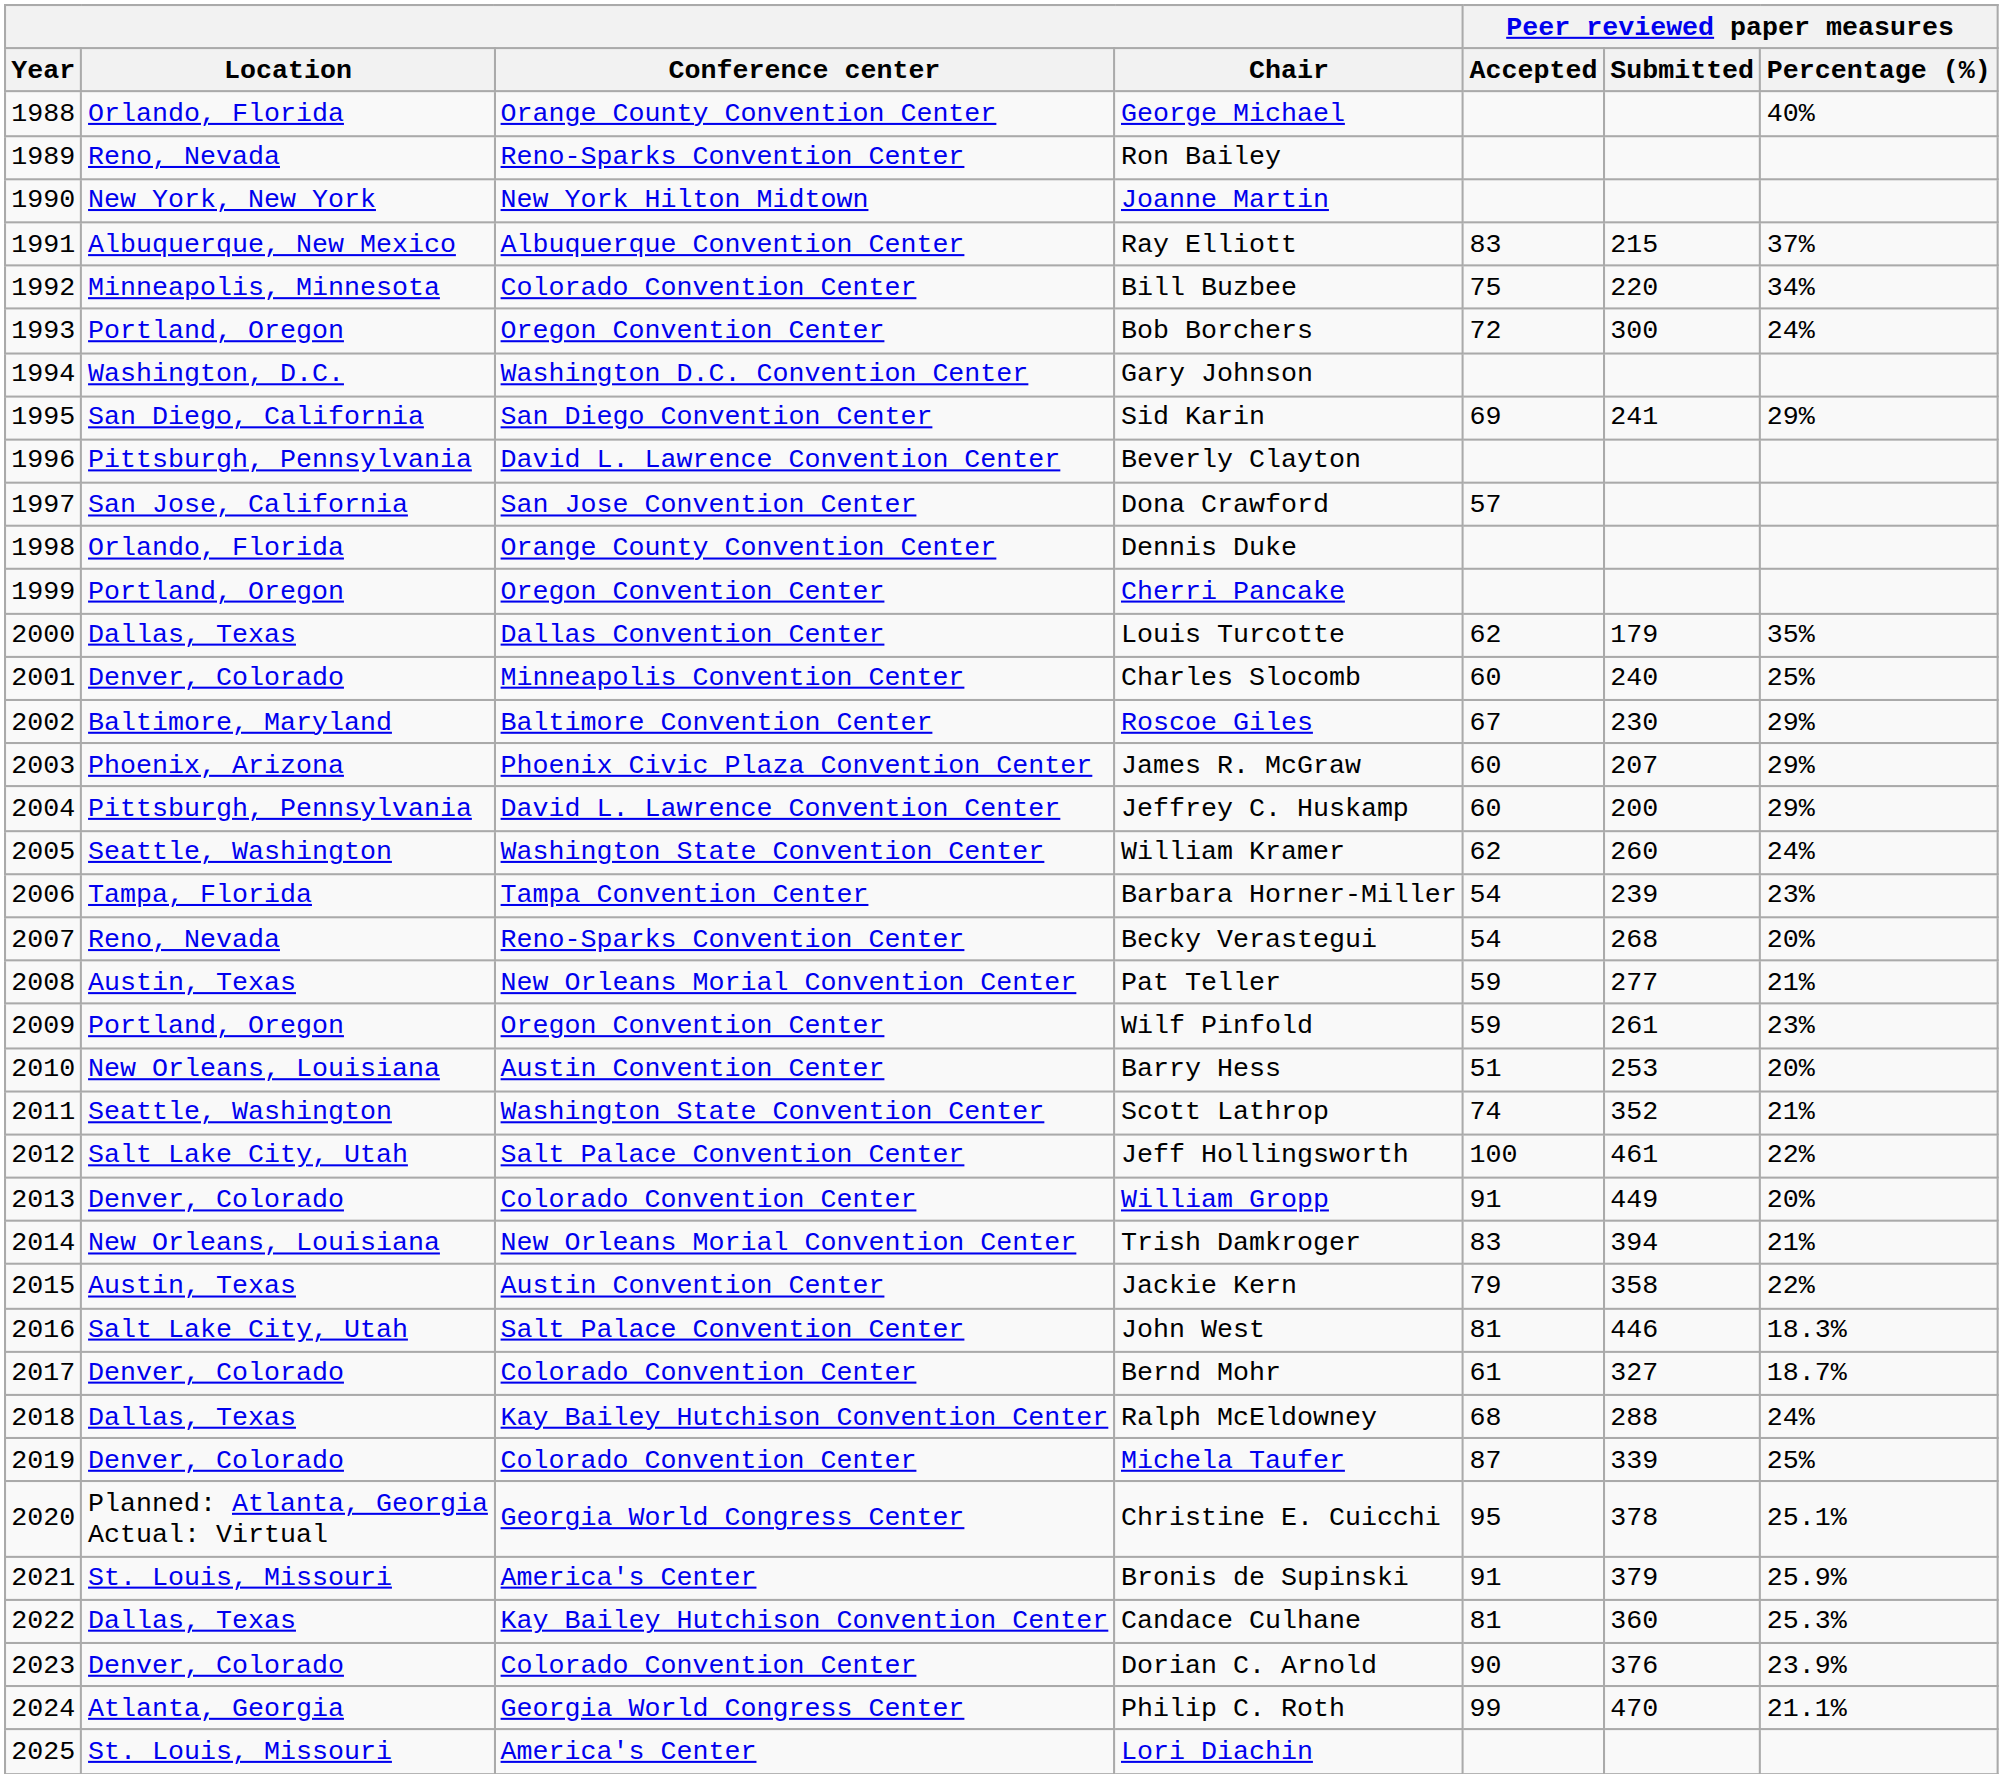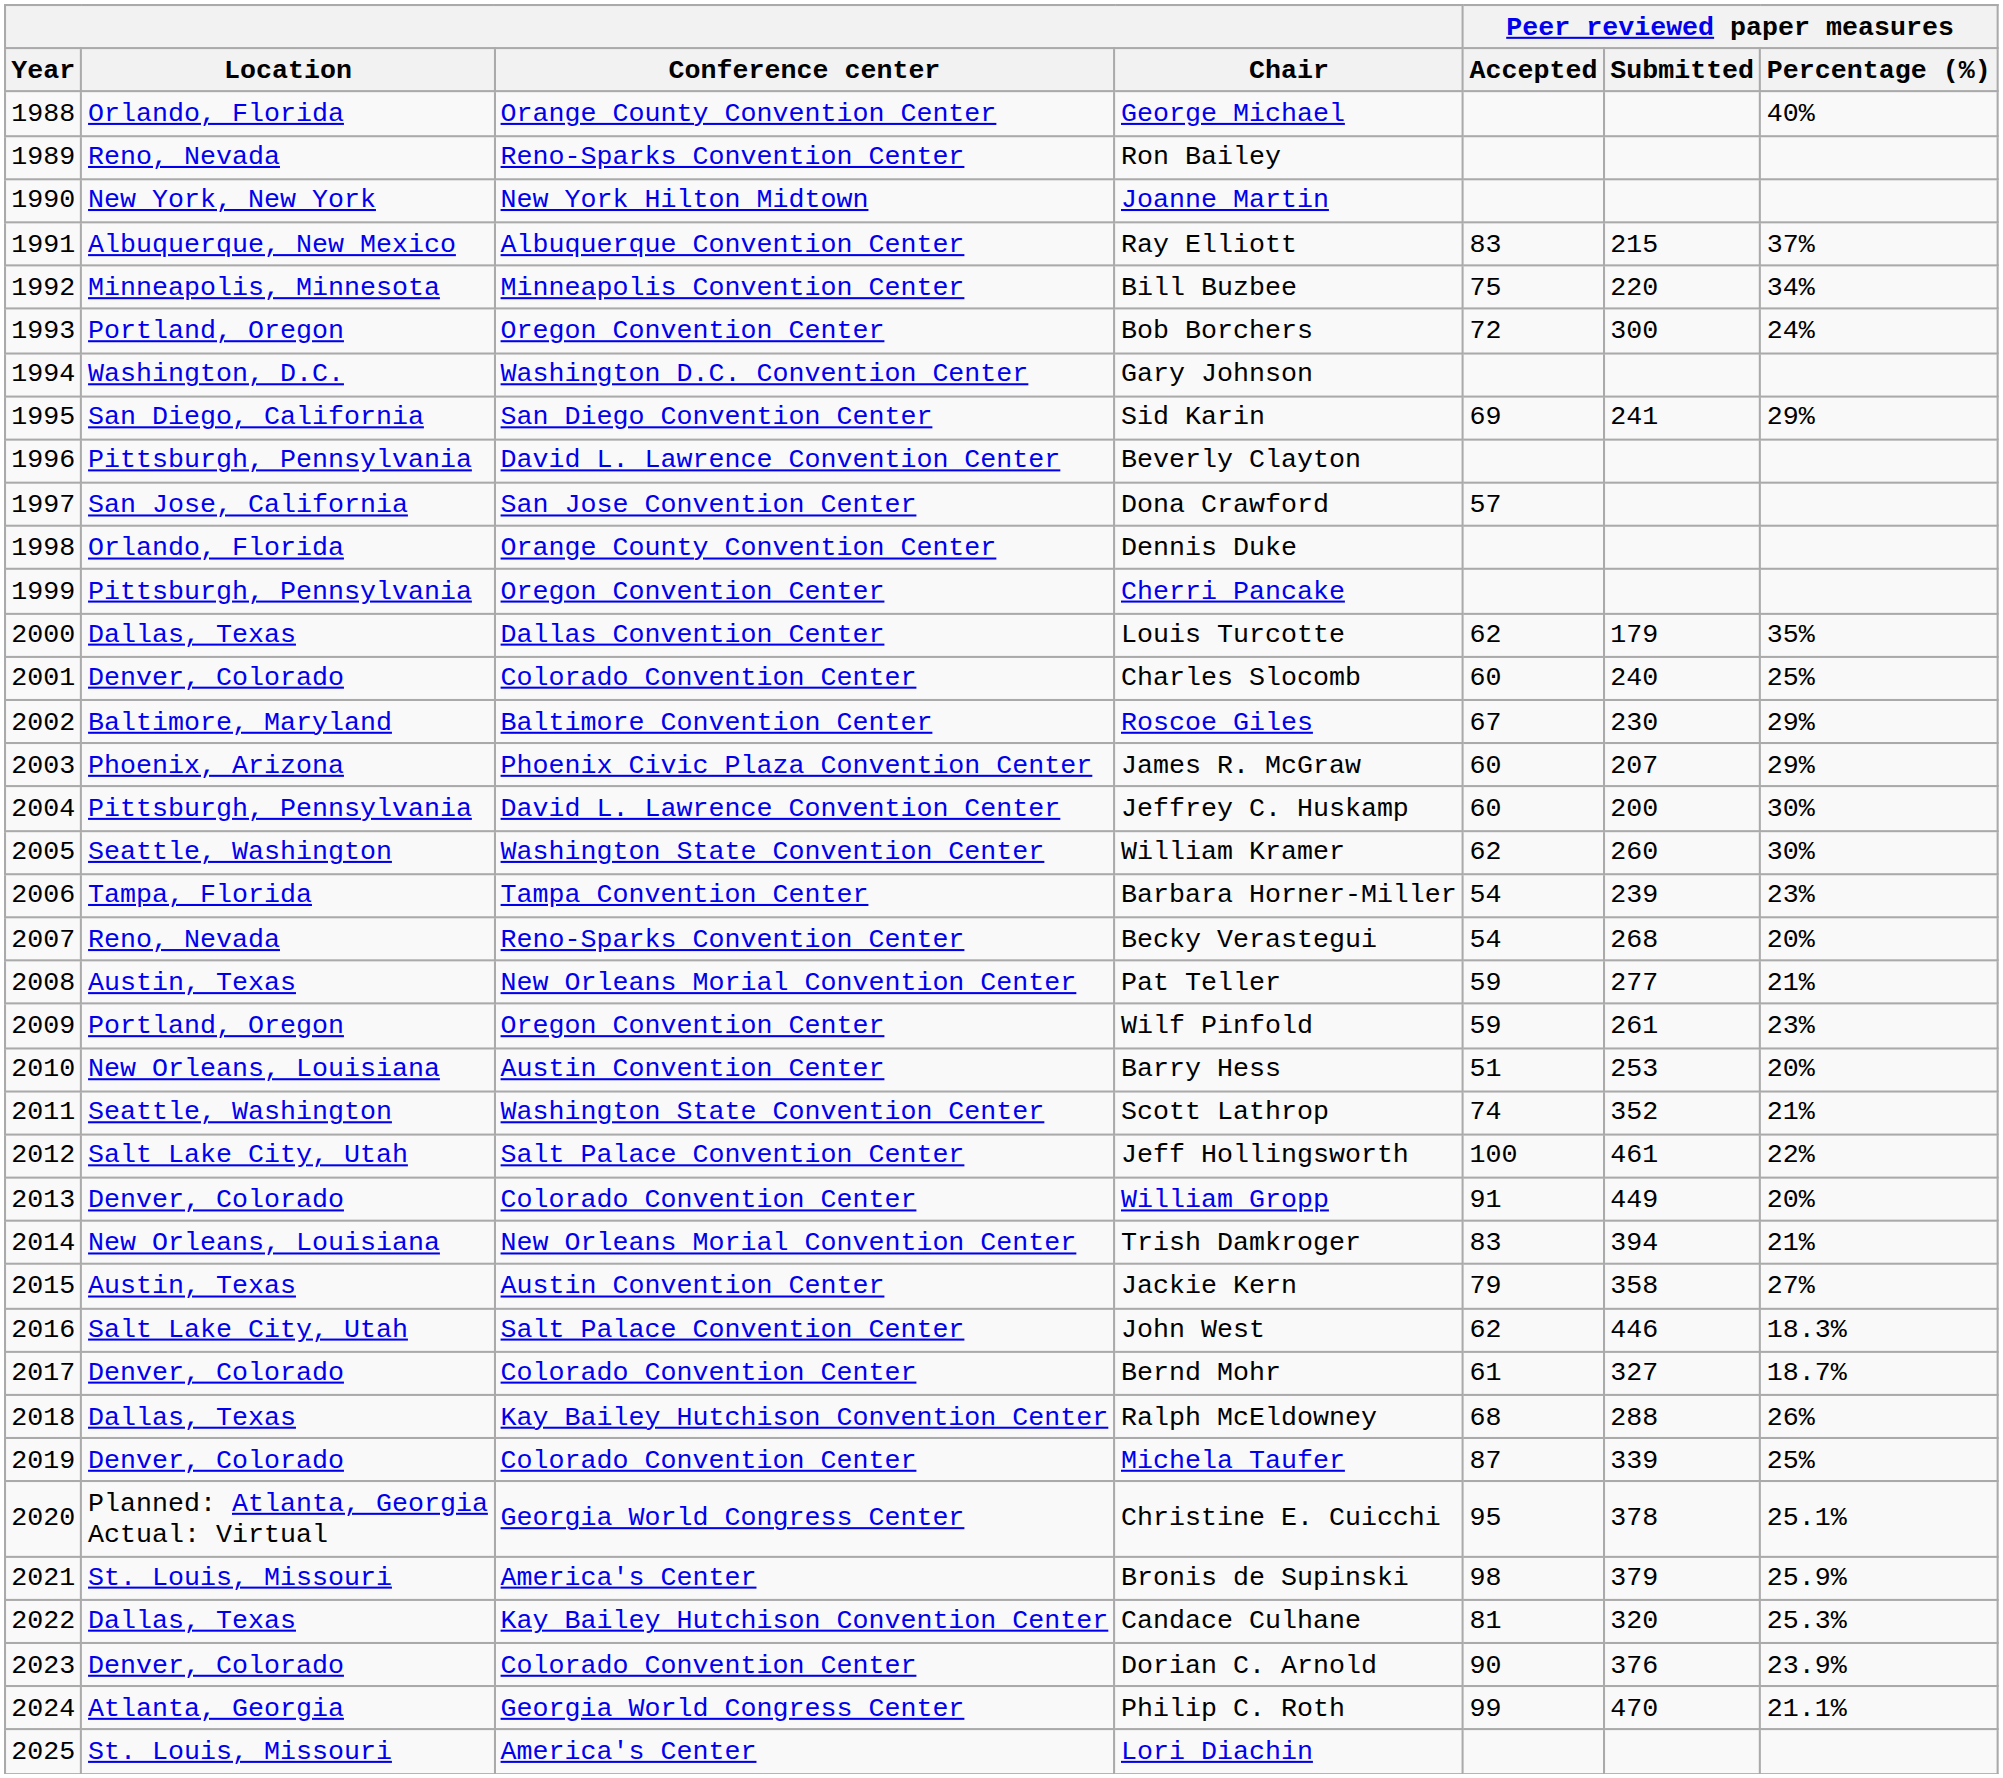 <table class="wikitable">
 <tr>
 <th colspan="4"></th>
 <th colspan="3"><a href='#'>Peer reviewed</a> paper measures</th>
 </tr>
 <tr>
 <th>Year</th>
 <th>Location</th>
 <th>Conference center</th>
 <th>Chair</th>
 <th>Accepted</th>
 <th>Submitted</th>
 <th>Percentage (%)</th>
 </tr>
 <tr>
 <td>1988</td>
 <td><a href='#'>Orlando, Florida</a></td>
 <td><a href='#'>Orange County Convention Center</a></td>
 <td><a href='#'>George Michael</a></td>
 <td></td>
 <td></td>
 <td>40%</td>
 </tr>
 <tr>
 <td>1989</td>
 <td><a href='#'>Reno, Nevada</a></td>
 <td><a href='#'>Reno-Sparks Convention Center</a></td>
 <td>Ron Bailey</td>
 <td></td>
 <td></td>
 <td></td>
 </tr>
 <tr>
 <td>1990</td>
 <td><a href='#'>New York, New York</a></td>
 <td><a href='#'>New York Hilton Midtown</a></td>
 <td><a href='#'>Joanne Martin</a></td>
 <td></td>
 <td></td>
 <td></td>
 </tr>
 <tr>
 <td>1991</td>
 <td><a href='#'>Albuquerque, New Mexico</a></td>
 <td><a href='#'>Albuquerque Convention Center</a></td>
 <td>Ray Elliott</td>
 <td>83</td>
 <td>215</td>
 <td>37%</td>
 </tr>
 <tr>
 <td>1992</td>
 <td><a href='#'>Minneapolis, Minnesota</a></td>
-<td><a href='#'>Colorado Convention Center</a></td>
+<td><a href='#'>Minneapolis Convention Center</a></td>
 <td>Bill Buzbee</td>
 <td>75</td>
 <td>220</td>
 <td>34%</td>
 </tr>
 <tr>
 <td>1993</td>
 <td><a href='#'>Portland, Oregon</a></td>
 <td><a href='#'>Oregon Convention Center</a></td>
 <td>Bob Borchers</td>
 <td>72</td>
 <td>300</td>
 <td>24%</td>
 </tr>
 <tr>
 <td>1994</td>
 <td><a href='#'>Washington, D.C.</a></td>
 <td><a href='#'>Washington D.C. Convention Center</a></td>
 <td>Gary Johnson</td>
 <td></td>
 <td></td>
 <td></td>
 </tr>
 <tr>
 <td>1995</td>
 <td><a href='#'>San Diego, California</a></td>
 <td><a href='#'>San Diego Convention Center</a></td>
 <td>Sid Karin</td>
 <td>69</td>
 <td>241</td>
 <td>29%</td>
 </tr>
 <tr>
 <td>1996</td>
 <td><a href='#'>Pittsburgh, Pennsylvania</a></td>
 <td><a href='#'>David L. Lawrence Convention Center</a></td>
 <td>Beverly Clayton</td>
 <td></td>
 <td></td>
 <td></td>
 </tr>
 <tr>
 <td>1997</td>
 <td><a href='#'>San Jose, California</a></td>
 <td><a href='#'>San Jose Convention Center</a></td>
 <td>Dona Crawford</td>
 <td>57</td>
 <td></td>
 <td></td>
 </tr>
 <tr>
 <td>1998</td>
 <td><a href='#'>Orlando, Florida</a></td>
 <td><a href='#'>Orange County Convention Center</a></td>
 <td>Dennis Duke</td>
 <td></td>
 <td></td>
 <td></td>
 </tr>
 <tr>
 <td>1999</td>
-<td><a href='#'>Portland, Oregon</a></td>
+<td><a href='#'>Pittsburgh, Pennsylvania</a></td>
 <td><a href='#'>Oregon Convention Center</a></td>
 <td><a href='#'>Cherri Pancake</a></td>
 <td></td>
 <td></td>
 <td></td>
 </tr>
 <tr>
 <td>2000</td>
 <td><a href='#'>Dallas, Texas</a></td>
 <td><a href='#'>Dallas Convention Center</a></td>
 <td>Louis Turcotte</td>
 <td>62</td>
 <td>179</td>
 <td>35%</td>
 </tr>
 <tr>
 <td>2001</td>
 <td><a href='#'>Denver, Colorado</a></td>
-<td><a href='#'>Minneapolis Convention Center</a></td>
+<td><a href='#'>Colorado Convention Center</a></td>
 <td>Charles Slocomb</td>
 <td>60</td>
 <td>240</td>
 <td>25%</td>
 </tr>
 <tr>
 <td>2002</td>
 <td><a href='#'>Baltimore, Maryland</a></td>
 <td><a href='#'>Baltimore Convention Center</a></td>
 <td><a href='#'>Roscoe Giles</a></td>
 <td>67</td>
 <td>230</td>
 <td>29%</td>
 </tr>
 <tr>
 <td>2003</td>
 <td><a href='#'>Phoenix, Arizona</a></td>
 <td><a href='#'>Phoenix Civic Plaza Convention Center</a></td>
 <td>James R. McGraw</td>
 <td>60</td>
 <td>207</td>
 <td>29%</td>
 </tr>
 <tr>
 <td>2004</td>
 <td><a href='#'>Pittsburgh, Pennsylvania</a></td>
 <td><a href='#'>David L. Lawrence Convention Center</a></td>
 <td>Jeffrey C. Huskamp</td>
 <td>60</td>
 <td>200</td>
-<td>29%</td>
+<td>30%</td>
 </tr>
 <tr>
 <td>2005</td>
 <td><a href='#'>Seattle, Washington</a></td>
 <td><a href='#'>Washington State Convention Center</a></td>
 <td>William Kramer</td>
 <td>62</td>
 <td>260</td>
-<td>24% </td>
+<td>30% </td>
 </tr>
 <tr>
 <td>2006</td>
 <td><a href='#'>Tampa, Florida</a></td>
 <td><a href='#'>Tampa Convention Center</a></td>
 <td>Barbara Horner-Miller</td>
 <td>54</td>
 <td>239</td>
 <td>23%</td>
 </tr>
 <tr>
 <td>2007</td>
 <td><a href='#'>Reno, Nevada</a></td>
 <td><a href='#'>Reno-Sparks Convention Center</a></td>
 <td>Becky Verastegui</td>
 <td>54</td>
 <td>268</td>
 <td>20%</td>
 </tr>
 <tr>
 <td>2008</td>
 <td><a href='#'>Austin, Texas</a></td>
 <td><a href='#'>New Orleans Morial Convention Center</a></td>
 <td>Pat Teller</td>
 <td>59</td>
 <td>277</td>
 <td>21%</td>
 </tr>
 <tr>
 <td>2009</td>
 <td><a href='#'>Portland, Oregon</a></td>
 <td><a href='#'>Oregon Convention Center</a></td>
 <td>Wilf Pinfold</td>
 <td>59</td>
 <td>261</td>
 <td>23%</td>
 </tr>
 <tr>
 <td>2010</td>
 <td><a href='#'>New Orleans, Louisiana</a></td>
 <td><a href='#'>Austin Convention Center</a></td>
 <td>Barry Hess</td>
 <td>51</td>
 <td>253</td>
 <td>20%</td>
 </tr>
 <tr>
 <td>2011</td>
 <td><a href='#'>Seattle, Washington</a></td>
 <td><a href='#'>Washington State Convention Center</a></td>
 <td>Scott Lathrop</td>
 <td>74</td>
 <td>352</td>
 <td>21%</td>
 </tr>
 <tr>
 <td>2012</td>
 <td><a href='#'>Salt Lake City, Utah</a></td>
 <td><a href='#'>Salt Palace Convention Center</a></td>
 <td>Jeff Hollingsworth</td>
 <td>100</td>
 <td>461</td>
 <td>22% </td>
 </tr>
 <tr>
 <td>2013</td>
 <td><a href='#'>Denver, Colorado</a></td>
 <td><a href='#'>Colorado Convention Center</a></td>
 <td><a href='#'>William Gropp</a></td>
 <td>91</td>
 <td>449</td>
 <td>20%</td>
 </tr>
 <tr>
 <td>2014</td>
 <td><a href='#'>New Orleans, Louisiana</a></td>
 <td><a href='#'>New Orleans Morial Convention Center</a></td>
 <td>Trish Damkroger</td>
 <td>83</td>
 <td>394</td>
 <td>21%</td>
 </tr>
 <tr>
 <td>2015</td>
 <td><a href='#'>Austin, Texas</a></td>
 <td><a href='#'>Austin Convention Center</a></td>
 <td>Jackie Kern</td>
 <td>79</td>
 <td>358</td>
-<td>22% </td>
+<td>27% </td>
 </tr>
 <tr>
 <td>2016</td>
 <td><a href='#'>Salt Lake City, Utah</a></td>
 <td><a href='#'>Salt Palace Convention Center</a></td>
 <td>John West</td>
-<td>81</td>
+<td>62</td>
 <td>446</td>
 <td>18.3%</td>
 </tr>
 <tr>
 <td>2017</td>
 <td><a href='#'>Denver, Colorado</a></td>
 <td><a href='#'>Colorado Convention Center</a></td>
 <td>Bernd Mohr</td>
 <td>61</td>
 <td>327</td>
 <td>18.7%</td>
 </tr>
 <tr>
 <td>2018</td>
 <td><a href='#'>Dallas, Texas</a></td>
 <td><a href='#'>Kay Bailey Hutchison Convention Center</a></td>
 <td>Ralph McEldowney </td>
 <td>68</td>
 <td>288</td>
-<td>24%</td>
+<td>26%</td>
 </tr>
 <tr>
 <td>2019</td>
 <td><a href='#'>Denver, Colorado</a></td>
 <td><a href='#'>Colorado Convention Center</a></td>
 <td><a href='#'>Michela Taufer</a></td>
 <td>87</td>
 <td>339</td>
 <td>25%</td>
 </tr>
 <tr>
 <td>2020</td>
 <td>Planned: <a href='#'>Atlanta, Georgia</a><br>Actual: Virtual</td>
 <td><a href='#'>Georgia World Congress Center</a></td>
 <td>Christine E. Cuicchi</td>
 <td>95</td>
 <td>378</td>
 <td>25.1%</td>
 </tr>
 <tr>
 <td>2021</td>
 <td><a href='#'>St. Louis, Missouri</a></td>
 <td><a href='#'>America's Center</a></td>
 <td>Bronis de Supinski</td>
-<td>91</td>
+<td>98</td>
 <td>379</td>
 <td>25.9%</td>
 </tr>
 <tr>
 <td>2022</td>
 <td><a href='#'>Dallas, Texas</a></td>
 <td><a href='#'>Kay Bailey Hutchison Convention Center</a></td>
 <td>Candace Culhane</td>
 <td>81</td>
-<td>360</td>
+<td>320</td>
 <td>25.3%</td>
 </tr>
 <tr>
 <td>2023</td>
 <td><a href='#'>Denver, Colorado</a></td>
 <td><a href='#'>Colorado Convention Center</a></td>
 <td>Dorian C. Arnold</td>
 <td>90</td>
 <td>376</td>
 <td>23.9%</td>
 </tr>
 <tr>
 <td>2024</td>
 <td><a href='#'>Atlanta, Georgia</a></td>
 <td><a href='#'>Georgia World Congress Center</a></td>
 <td>Philip C. Roth</td>
 <td>99</td>
 <td>470</td>
 <td>21.1%</td>
 </tr>
 <tr>
 <td>2025</td>
 <td><a href='#'>St. Louis, Missouri</a></td>
 <td><a href='#'>America's Center</a></td>
 <td><a href='#'>Lori Diachin</a></td>
 <td></td>
 <td></td>
 <td></td>
 </tr>
 </table>
